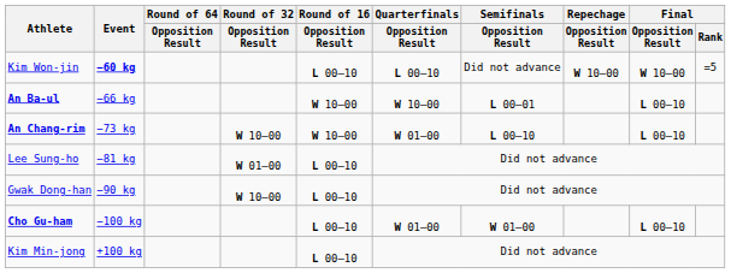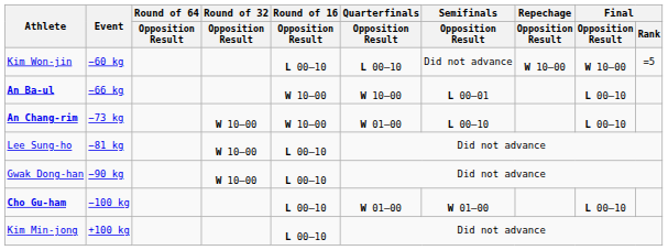 <table class="wikitable" style="font-size:90%; text-align:center">
 <tr>
 <th rowspan="2">Athlete</th>
 <th rowspan="2">Event</th>
 <th>Round of 64</th>
 <th>Round of 32</th>
 <th>Round of 16</th>
 <th>Quarterfinals</th>
 <th>Semifinals</th>
 <th>Repechage</th>
 <th colspan="2">Final</th>
 </tr>
 <tr style="font-size:95%">
 <th>Opposition<br>Result</th>
 <th>Opposition<br>Result</th>
 <th>Opposition<br>Result</th>
 <th>Opposition<br>Result</th>
 <th>Opposition<br>Result</th>
 <th>Opposition<br>Result</th>
 <th>Opposition<br>Result</th>
 <th>Rank</th>
 </tr>
 <tr>
 <td style="text-align:left"><a href='#'>Kim Won-jin</a></td>
-<td style="text-align:left"><strong><a href='#'>−60 kg</a></strong></td>
+<td style="text-align:left"><a href='#'>−60 kg</a></td>
 <td></td>
 <td></td>
 <td><br><strong>L</strong> 00–10</td>
 <td><br><strong>L</strong> 00–10</td>
 <td>Did not advance</td>
 <td><br><strong>W</strong> 10–00</td>
 <td><br><strong>W</strong> 10–00</td>
 <td>=5</td>
 </tr>
 <tr>
 <td style="text-align:left"><strong><a href='#'>An Ba-ul</a></strong></td>
 <td style="text-align:left"><a href='#'>−66 kg</a></td>
 <td></td>
 <td></td>
 <td><br><strong>W</strong> 10–00</td>
 <td><br><strong>W</strong> 10–00</td>
 <td><br><strong>L</strong> 00–01</td>
 <td></td>
 <td><br><strong>L</strong> 00–10</td>
 <td></td>
 </tr>
 <tr>
 <td style="text-align:left"><strong><a href='#'>An Chang-rim</a></strong></td>
 <td style="text-align:left"><a href='#'>−73 kg</a></td>
 <td></td>
 <td><br><strong>W</strong> 10–00</td>
 <td><br><strong>W</strong> 10–00</td>
 <td><br><strong>W</strong> 01–00</td>
 <td><br><strong>L</strong> 00–10</td>
 <td></td>
 <td><br><strong>L</strong> 00–10</td>
 <td></td>
 </tr>
 <tr>
 <td style="text-align:left"><a href='#'>Lee Sung-ho</a></td>
 <td style="text-align:left"><a href='#'>−81 kg</a></td>
 <td></td>
-<td><br><strong>W</strong> 01–00</td>
+<td><br><strong>W</strong> 10–00</td>
 <td><br><strong>L</strong> 00–10</td>
 <td colspan="5">Did not advance</td>
 </tr>
 <tr>
 <td style="text-align:left"><a href='#'>Gwak Dong-han</a></td>
 <td style="text-align:left"><a href='#'>−90 kg</a></td>
 <td></td>
 <td><br><strong>W</strong> 10–00</td>
 <td><br><strong>L</strong> 00–10</td>
 <td colspan="5">Did not advance</td>
 </tr>
 <tr>
 <td style="text-align:left"><strong><a href='#'>Cho Gu-ham</a></strong></td>
 <td style="text-align:left"><a href='#'>−100 kg</a></td>
 <td></td>
 <td></td>
 <td><br><strong>L</strong> 00–10</td>
 <td><br><strong>W</strong> 01–00</td>
 <td><br><strong>W</strong> 01–00</td>
 <td></td>
 <td><br><strong>L</strong> 00–10</td>
 <td></td>
 </tr>
 <tr>
 <td style="text-align:left"><a href='#'>Kim Min-jong</a></td>
 <td style="text-align:left"><a href='#'>+100 kg</a></td>
 <td></td>
 <td></td>
 <td><br><strong>L</strong> 00–10</td>
 <td colspan="5">Did not advance</td>
 </tr>
 </table>
